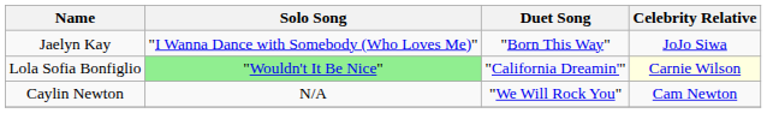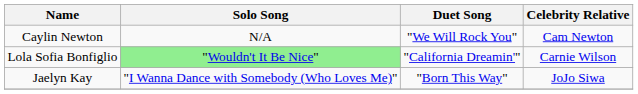 <table class="wikitable" style="text-align:center;">
 <tr>
 <th>Name<br></th>
 <th>Solo Song<br></th>
 <th>Duet Song<br></th>
 <th>Celebrity Relative<br></th>
 </tr>
 <tr>
+<td>Caylin Newton</td>
+<td>N/A</td>
+<td>"<a href='#'>We Will Rock You</a>"<br></td>
+<td><a href='#'>Cam Newton</a><br></td>
+</tr>
+<tr>
+<td>Lola Sofia Bonfiglio</td>
+<td style="background: lightgreen;">"<a href='#'>Wouldn't It Be Nice</a>"<br></td>
+<td>"<a href='#'>California Dreamin'</a>"<br></td>
+<td><a href='#'>Carnie Wilson</a><br></td>
+</tr>
+<tr>
 <td>Jaelyn Kay</td>
 <td>"<a href='#'>I Wanna Dance with Somebody (Who Loves Me)</a>"<br></td>
 <td>"<a href='#'>Born This Way</a>"<br></td>
 <td><a href='#'>JoJo Siwa</a><br></td>
 </tr>
 <tr>
-<td>Lola Sofia Bonfiglio</td>
-<td style="background: lightgreen;">"<a href='#'>Wouldn't It Be Nice</a>"<br></td>
-<td>"<a href='#'>California Dreamin'</a>"<br></td>
-<td style="background: lightyellow;"><a href='#'>Carnie Wilson</a><br></td>
-</tr>
-<tr>
-<td>Caylin Newton</td>
-<td>N/A</td>
-<td>"<a href='#'>We Will Rock You</a>"<br></td>
-<td><a href='#'>Cam Newton</a><br></td>
-</tr>
-<tr>
 </tr>
 </table>
